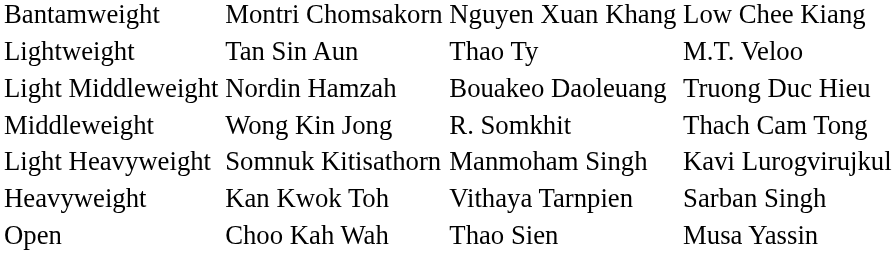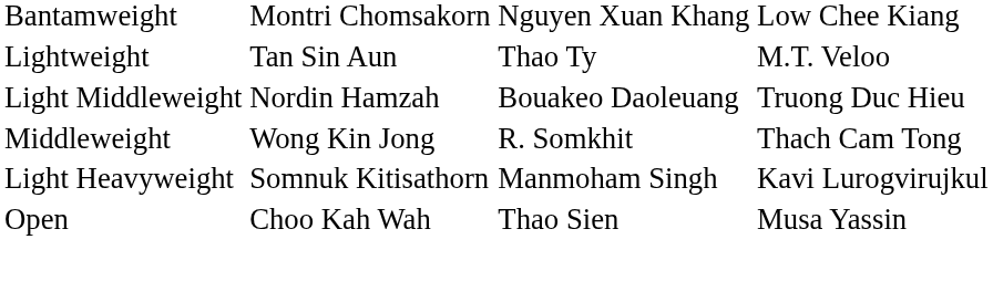 <table>
 <tr>
 <td>Bantamweight</td>
 <td> Montri Chomsakorn</td>
 <td> Nguyen Xuan Khang</td>
 <td> Low Chee Kiang</td>
 </tr>
 <tr>
 <td>Lightweight</td>
 <td> Tan Sin Aun</td>
 <td> Thao Ty</td>
 <td> M.T. Veloo</td>
 </tr>
 <tr>
 <td>Light Middleweight</td>
 <td> Nordin Hamzah</td>
 <td> Bouakeo Daoleuang</td>
 <td> Truong Duc Hieu</td>
 </tr>
 <tr>
 <td>Middleweight</td>
 <td> Wong Kin Jong</td>
 <td> R. Somkhit</td>
 <td> Thach Cam Tong</td>
 </tr>
 <tr>
 <td>Light Heavyweight</td>
 <td> Somnuk Kitisathorn</td>
 <td> Manmoham Singh</td>
 <td> Kavi Lurogvirujkul</td>
 </tr>
 <tr>
-<td>Heavyweight</td>
-<td> Kan Kwok Toh</td>
-<td> Vithaya Tarnpien</td>
-<td> Sarban Singh</td>
-</tr>
-<tr>
 <td>Open</td>
 <td> Choo Kah Wah</td>
 <td> Thao Sien</td>
 <td> Musa Yassin</td>
 </tr>
 </table>
